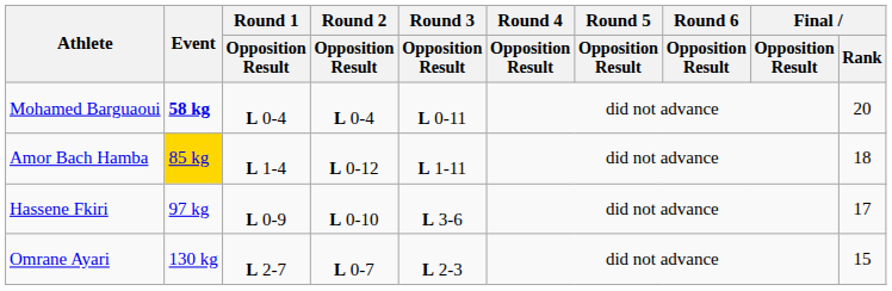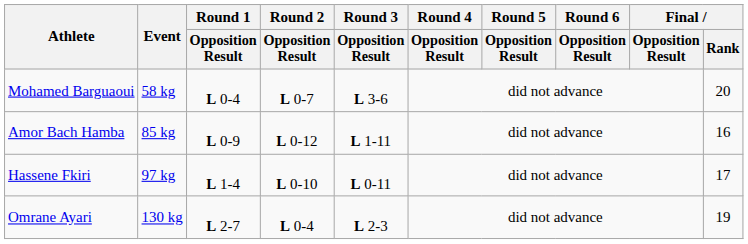 <table class="wikitable" style="font-size:90%">
 <tr>
 <th rowspan="2">Athlete</th>
 <th rowspan="2">Event</th>
 <th>Round 1</th>
 <th>Round 2</th>
 <th>Round 3</th>
 <th>Round 4</th>
 <th>Round 5</th>
 <th>Round 6</th>
 <th colspan=2>Final / </th>
 </tr>
 <tr style="font-size: 95%">
 <th>Opposition<br>Result</th>
 <th>Opposition<br>Result</th>
 <th>Opposition<br>Result</th>
 <th>Opposition<br>Result</th>
 <th>Opposition<br>Result</th>
 <th>Opposition<br>Result</th>
 <th>Opposition<br>Result</th>
 <th>Rank</th>
 </tr>
 <tr>
 <td><a href='#'>Mohamed Barguaoui</a></td>
-<td><strong><a href='#'>58 kg</a></strong></td>
+<td><a href='#'>58 kg</a></td>
 <td align=center><br><strong>L</strong> 0-4</td>
-<td align=center><br><strong>L</strong> 0-4</td>
-<td align=center><br><strong>L</strong> 0-11</td>
+<td align=center><br><strong>L</strong> 0-7</td>
+<td align=center><br><strong>L</strong> 3-6</td>
 <td align=center colspan=4>did not advance</td>
 <td align=center>20</td>
 </tr>
 <tr>
 <td><a href='#'>Amor Bach Hamba</a></td>
-<td style="background: gold;"><a href='#'>85 kg</a></td>
-<td align=center><br><strong>L</strong> 1-4</td>
+<td><a href='#'>85 kg</a></td>
+<td align=center><br><strong>L</strong> 0-9</td>
 <td align=center><br><strong>L</strong> 0-12</td>
 <td align=center><br><strong>L</strong> 1-11</td>
 <td align=center colspan=4>did not advance</td>
-<td align=center>18</td>
+<td align=center>16</td>
 </tr>
 <tr>
 <td><a href='#'>Hassene Fkiri</a></td>
 <td><a href='#'>97 kg</a></td>
-<td align=center><br><strong>L</strong> 0-9</td>
+<td align=center><br><strong>L</strong> 1-4</td>
 <td align=center><br><strong>L</strong> 0-10</td>
-<td align=center><br><strong>L</strong> 3-6</td>
+<td align=center><br><strong>L</strong> 0-11</td>
 <td align=center colspan=4>did not advance</td>
 <td align=center>17</td>
 </tr>
 <tr>
 <td><a href='#'>Omrane Ayari</a></td>
 <td><a href='#'>130 kg</a></td>
 <td align=center><br><strong>L</strong> 2-7</td>
-<td align=center><br><strong>L</strong> 0-7</td>
+<td align=center><br><strong>L</strong> 0-4</td>
 <td align=center><br><strong>L</strong> 2-3</td>
 <td align=center colspan=4>did not advance</td>
-<td align=center>15</td>
+<td align=center>19</td>
 </tr>
 </table>
